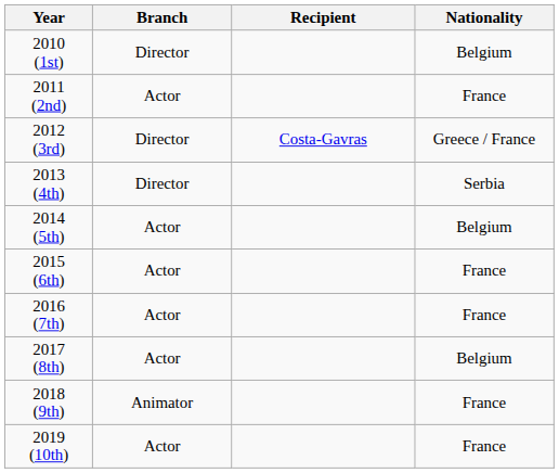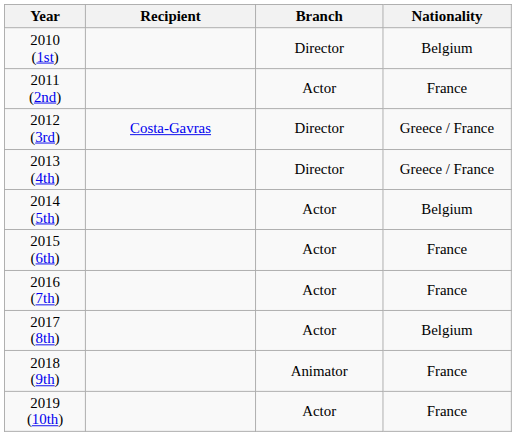 <table class="wikitable plainrowheaders" style="text-align:center;">
 <tr>
 <th width="80">Year</th>
+<th width="175">Recipient</th>
 <th width="130">Branch</th>
-<th width="175">Recipient</th>
 <th width="130">Nationality</th>
 </tr>
 <tr>
 <td>2010<br>(<a href='#'>1st</a>)</td>
+<td></td>
 <td>Director</td>
-<td></td>
 <td>Belgium</td>
 </tr>
 <tr>
 <td>2011<br>(<a href='#'>2nd</a>)</td>
+<td></td>
 <td>Actor</td>
-<td></td>
 <td>France</td>
 </tr>
 <tr>
 <td>2012<br>(<a href='#'>3rd</a>)</td>
+<td><a href='#'>Costa-Gavras</a></td>
 <td>Director</td>
-<td><a href='#'>Costa-Gavras</a></td>
 <td>Greece / France</td>
 </tr>
 <tr>
 <td>2013<br>(<a href='#'>4th</a>)</td>
+<td></td>
 <td>Director</td>
-<td></td>
-<td>Serbia</td>
+<td>Greece / France</td>
 </tr>
 <tr>
 <td>2014<br>(<a href='#'>5th</a>)</td>
+<td></td>
 <td>Actor</td>
-<td></td>
 <td>Belgium</td>
 </tr>
 <tr>
 <td>2015<br>(<a href='#'>6th</a>)</td>
+<td></td>
 <td>Actor</td>
-<td></td>
 <td>France</td>
 </tr>
 <tr>
 <td>2016<br>(<a href='#'>7th</a>)</td>
+<td></td>
 <td>Actor</td>
-<td></td>
 <td>France</td>
 </tr>
 <tr>
 <td>2017<br>(<a href='#'>8th</a>)</td>
+<td></td>
 <td>Actor</td>
-<td></td>
 <td>Belgium</td>
 </tr>
 <tr>
 <td>2018<br>(<a href='#'>9th</a>)</td>
+<td></td>
 <td>Animator</td>
-<td></td>
 <td>France</td>
 </tr>
 <tr>
 <td>2019<br>(<a href='#'>10th</a>)</td>
+<td></td>
 <td>Actor</td>
-<td></td>
 <td>France</td>
 </tr>
 </table>
